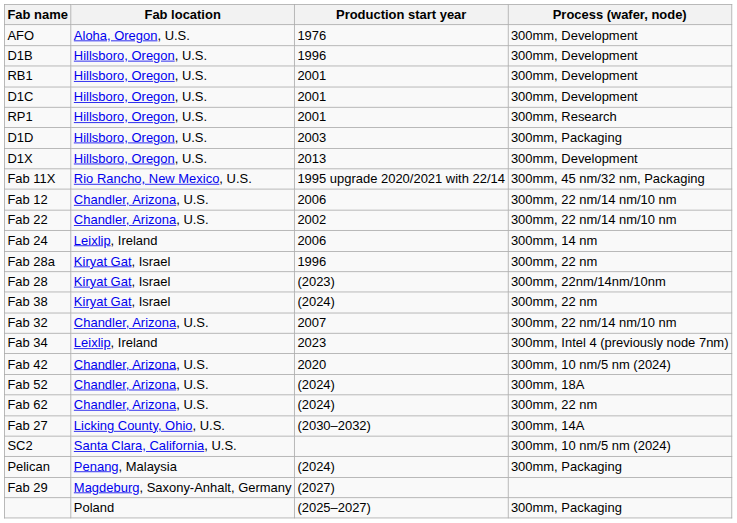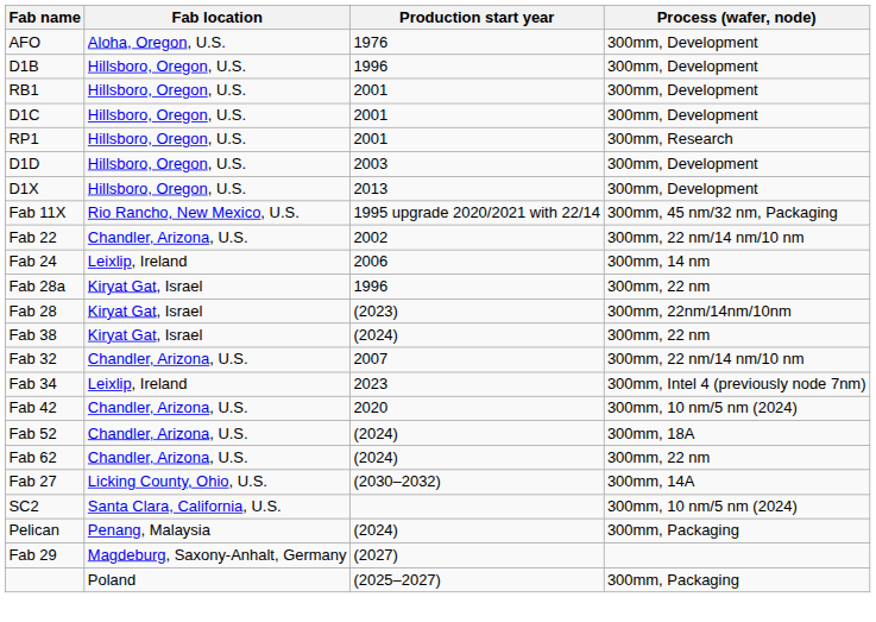 <table class="wikitable sortable mw-collapsible" style="text-align:left">
 <tr>
 <th>Fab name</th>
 <th>Fab location</th>
 <th>Production start year</th>
 <th>Process (wafer, node)</th>
 </tr>
 <tr>
 <td>AFO</td>
 <td> <a href='#'>Aloha, Oregon</a>, U.S.</td>
 <td>1976</td>
 <td>300mm, Development</td>
 </tr>
 <tr>
 <td>D1B</td>
 <td> <a href='#'>Hillsboro, Oregon</a>, U.S.</td>
 <td>1996</td>
 <td>300mm, Development</td>
 </tr>
 <tr>
 <td>RB1</td>
 <td> <a href='#'>Hillsboro, Oregon</a>, U.S.</td>
 <td>2001</td>
 <td>300mm, Development</td>
 </tr>
 <tr>
 <td>D1C</td>
 <td> <a href='#'>Hillsboro, Oregon</a>, U.S.</td>
 <td>2001</td>
 <td>300mm, Development</td>
 </tr>
 <tr>
 <td>RP1</td>
 <td> <a href='#'>Hillsboro, Oregon</a>, U.S.</td>
 <td>2001</td>
 <td>300mm, Research</td>
 </tr>
 <tr>
 <td>D1D</td>
 <td> <a href='#'>Hillsboro, Oregon</a>, U.S.</td>
 <td>2003</td>
-<td>300mm, Packaging</td>
+<td>300mm, Development</td>
 </tr>
 <tr>
 <td>D1X</td>
 <td> <a href='#'>Hillsboro, Oregon</a>, U.S.</td>
 <td>2013</td>
 <td>300mm, Development</td>
 </tr>
 <tr>
 <td>Fab 11X</td>
 <td> <a href='#'>Rio Rancho, New Mexico</a>, U.S.</td>
 <td>1995 upgrade 2020/2021 with 22/14</td>
 <td>300mm, 45 nm/32 nm, Packaging</td>
-</tr>
-<tr>
-<td>Fab 12</td>
-<td> <a href='#'>Chandler, Arizona</a>, U.S.</td>
-<td>2006</td>
-<td>300mm, 22 nm/14 nm/10 nm</td>
 </tr>
 <tr>
 <td>Fab 22</td>
 <td> <a href='#'>Chandler, Arizona</a>, U.S.</td>
 <td>2002</td>
 <td>300mm, 22 nm/14 nm/10 nm</td>
 </tr>
 <tr>
 <td>Fab 24</td>
 <td> <a href='#'>Leixlip</a>, Ireland</td>
 <td>2006</td>
 <td>300mm, 14 nm</td>
 </tr>
 <tr>
 <td>Fab 28a</td>
 <td> <a href='#'>Kiryat Gat</a>, Israel</td>
 <td>1996</td>
 <td>300mm, 22 nm</td>
 </tr>
 <tr>
 <td>Fab 28</td>
 <td> <a href='#'>Kiryat Gat</a>, Israel</td>
 <td>(2023)</td>
 <td>300mm, 22nm/14nm/10nm</td>
 </tr>
 <tr>
 <td>Fab 38</td>
 <td> <a href='#'>Kiryat Gat</a>, Israel</td>
 <td>(2024)</td>
 <td>300mm, 22 nm</td>
 </tr>
 <tr>
 <td>Fab 32</td>
 <td> <a href='#'>Chandler, Arizona</a>, U.S.</td>
 <td>2007</td>
 <td>300mm, 22 nm/14 nm/10 nm</td>
 </tr>
 <tr>
 <td>Fab 34</td>
 <td> <a href='#'>Leixlip</a>, Ireland</td>
 <td>2023</td>
 <td>300mm, Intel 4 (previously node 7nm)</td>
 </tr>
 <tr>
 <td>Fab 42</td>
 <td> <a href='#'>Chandler, Arizona</a>, U.S.</td>
 <td>2020</td>
 <td>300mm, 10 nm/5 nm (2024)</td>
 </tr>
 <tr>
 <td>Fab 52</td>
 <td> <a href='#'>Chandler, Arizona</a>, U.S.</td>
 <td>(2024)</td>
 <td>300mm, 18A</td>
 </tr>
 <tr>
 <td>Fab 62</td>
 <td> <a href='#'>Chandler, Arizona</a>, U.S.</td>
 <td>(2024)</td>
 <td>300mm, 22 nm</td>
 </tr>
 <tr>
 <td>Fab 27</td>
 <td> <a href='#'>Licking County, Ohio</a>, U.S.</td>
 <td>(2030–2032)</td>
 <td>300mm, 14A</td>
 </tr>
 <tr>
 <td>SC2</td>
 <td> <a href='#'>Santa Clara, California</a>, U.S.</td>
 <td></td>
 <td>300mm, 10 nm/5 nm (2024)</td>
 </tr>
 <tr>
 <td>Pelican</td>
 <td> <a href='#'>Penang</a>, Malaysia</td>
 <td>(2024)</td>
 <td>300mm, Packaging</td>
 </tr>
 <tr>
 <td>Fab 29</td>
 <td> <a href='#'>Magdeburg</a>, Saxony-Anhalt, Germany</td>
 <td>(2027)</td>
 <td></td>
 </tr>
 <tr>
 <td></td>
 <td> Poland</td>
 <td>(2025–2027)</td>
 <td>300mm, Packaging</td>
 </tr>
 </table>
